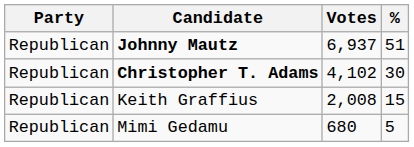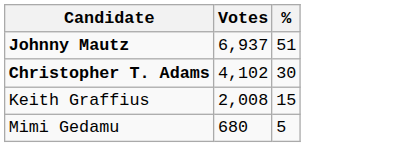 <table class="wikitable">
 <tr>
-<th>Party</th>
 <th>Candidate</th>
 <th>Votes</th>
 <th>%</th>
 </tr>
 <tr>
-<td>Republican</td>
 <td><strong>Johnny Mautz</strong></td>
 <td>6,937</td>
 <td>51</td>
 </tr>
 <tr>
-<td>Republican</td>
 <td><strong>Christopher T. Adams</strong></td>
 <td>4,102</td>
 <td>30</td>
 </tr>
 <tr>
-<td>Republican</td>
 <td>Keith Graffius</td>
 <td>2,008</td>
 <td>15</td>
 </tr>
 <tr>
-<td>Republican</td>
 <td>Mimi Gedamu</td>
 <td>680</td>
 <td>5</td>
 </tr>
 </table>
